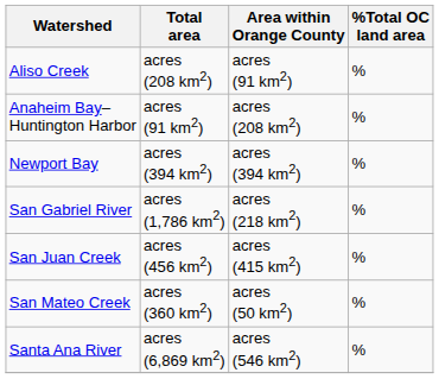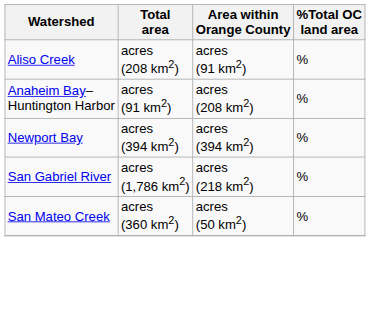 <table class="wikitable sortable" border="1" align="right">
 <tr>
 <th>Watershed</th>
 <th>Total<br>area</th>
 <th>Area within<br>Orange County</th>
 <th>%Total OC<br>land area</th>
 </tr>
 <tr>
 <td><a href='#'>Aliso Creek</a></td>
 <td> acres<br>(208 km<sup>2</sup>)</td>
 <td> acres<br>(91 km<sup>2</sup>)</td>
 <td>%</td>
 </tr>
 <tr>
 <td><a href='#'>Anaheim Bay</a>–<br>Huntington Harbor</td>
 <td> acres<br>(91 km<sup>2</sup>)</td>
 <td> acres<br>(208 km<sup>2</sup>)</td>
 <td>%</td>
 </tr>
 <tr>
 <td><a href='#'>Newport Bay</a></td>
 <td> acres<br>(394 km<sup>2</sup>)</td>
 <td> acres<br>(394 km<sup>2</sup>)</td>
 <td>%</td>
 </tr>
 <tr>
 <td><a href='#'>San Gabriel River</a></td>
 <td> acres<br>(1,786 km<sup>2</sup>)</td>
 <td> acres<br>(218 km<sup>2</sup>)</td>
 <td>%</td>
 </tr>
 <tr>
-<td><a href='#'>San Juan Creek</a></td>
-<td> acres<br>(456 km<sup>2</sup>)</td>
-<td> acres<br>(415 km<sup>2</sup>)</td>
-<td>%</td>
-</tr>
-<tr>
 <td><a href='#'>San Mateo Creek</a></td>
 <td> acres<br>(360 km<sup>2</sup>)</td>
 <td> acres<br>(50 km<sup>2</sup>)</td>
 <td>%</td>
 </tr>
 <tr>
-<td><a href='#'>Santa Ana River</a></td>
-<td> acres<br>(6,869 km<sup>2</sup>)</td>
-<td> acres<br>(546 km<sup>2</sup>)</td>
-<td>%</td>
-</tr>
-<tr>
 </tr>
 </table>
